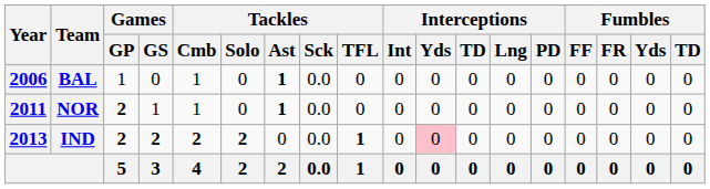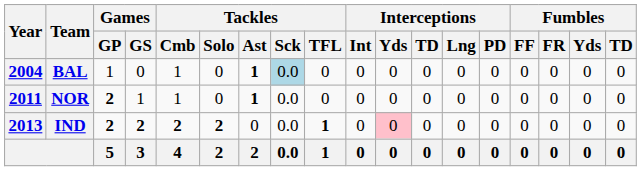 <table class="wikitable" style="text-align:center">
 <tr>
 <th rowspan="2">Year</th>
 <th rowspan="2">Team</th>
 <th colspan="2">Games</th>
 <th colspan="5">Tackles</th>
 <th colspan="5">Interceptions</th>
 <th colspan="4">Fumbles</th>
 </tr>
 <tr>
 <th>GP</th>
 <th>GS</th>
 <th>Cmb</th>
 <th>Solo</th>
 <th>Ast</th>
 <th>Sck</th>
 <th>TFL</th>
 <th>Int</th>
 <th>Yds</th>
 <th>TD</th>
 <th>Lng</th>
 <th>PD</th>
 <th>FF</th>
 <th>FR</th>
 <th>Yds</th>
 <th>TD</th>
 </tr>
 <tr>
-<th><a href='#'>2006</a></th>
+<th><a href='#'>2004</a></th>
 <th><a href='#'>BAL</a></th>
 <td>1</td>
 <td>0</td>
 <td>1</td>
 <td>0</td>
 <td><strong>1</strong></td>
-<td>0.0</td>
+<td style="background: lightblue;">0.0</td>
 <td>0</td>
 <td>0</td>
 <td>0</td>
 <td>0</td>
 <td>0</td>
 <td>0</td>
 <td>0</td>
 <td>0</td>
 <td>0</td>
 <td>0</td>
 </tr>
 <tr>
 <th><a href='#'>2011</a></th>
 <th><a href='#'>NOR</a></th>
 <td><strong>2</strong></td>
 <td>1</td>
 <td>1</td>
 <td>0</td>
 <td><strong>1</strong></td>
 <td>0.0</td>
 <td>0</td>
 <td>0</td>
 <td>0</td>
 <td>0</td>
 <td>0</td>
 <td>0</td>
 <td>0</td>
 <td>0</td>
 <td>0</td>
 <td>0</td>
 </tr>
 <tr>
 <th><a href='#'>2013</a></th>
 <th><a href='#'>IND</a></th>
 <td><strong>2</strong></td>
 <td><strong>2</strong></td>
 <td><strong>2</strong></td>
 <td><strong>2</strong></td>
 <td>0</td>
 <td>0.0</td>
 <td><strong>1</strong></td>
 <td>0</td>
 <td style="background: pink;">0</td>
 <td>0</td>
 <td>0</td>
 <td>0</td>
 <td>0</td>
 <td>0</td>
 <td>0</td>
 <td>0</td>
 </tr>
 <tr>
 <th colspan="2"></th>
 <th>5</th>
 <th>3</th>
 <th>4</th>
 <th>2</th>
 <th>2</th>
 <th>0.0</th>
 <th>1</th>
 <th>0</th>
 <th>0</th>
 <th>0</th>
 <th>0</th>
 <th>0</th>
 <th>0</th>
 <th>0</th>
 <th>0</th>
 <th>0</th>
 </tr>
 </table>
